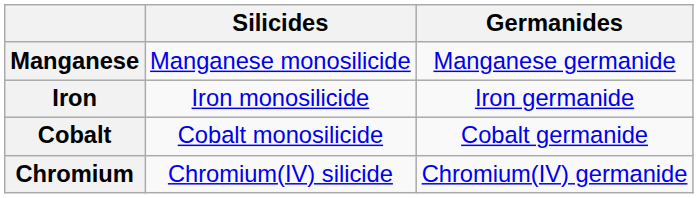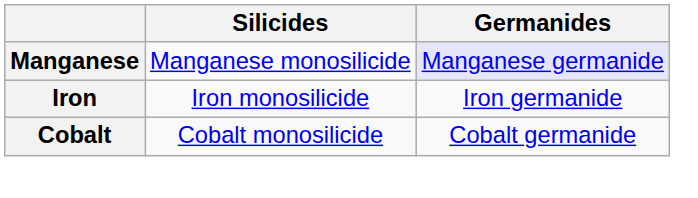 <table class="wikitable" style="text-align: center">
 <tr>
 <th scope="col"></th>
 <th scope="col">Silicides</th>
 <th scope="col">Germanides</th>
 </tr>
 <tr>
 <th scope="row">Manganese</th>
 <td><a href='#'>Manganese monosilicide</a></td>
-<td><a href='#'>Manganese germanide</a></td>
+<td style="background: lavender;"><a href='#'>Manganese germanide</a></td>
 </tr>
 <tr>
 <th scope="row">Iron</th>
 <td><a href='#'>Iron monosilicide</a></td>
 <td><a href='#'>Iron germanide</a></td>
 </tr>
 <tr>
 <th scope="row">Cobalt</th>
 <td><a href='#'>Cobalt monosilicide</a></td>
 <td><a href='#'>Cobalt germanide</a></td>
 </tr>
-<tr>
-<th scope="row">Chromium</th>
-<td><a href='#'>Chromium(IV) silicide</a></td>
-<td><a href='#'>Chromium(IV) germanide</a></td>
-</tr>
 </table>
